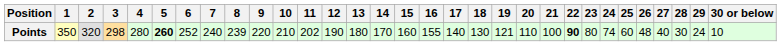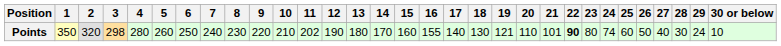 <table class="wikitable" style="font-size: 90%;">
 <tr>
 <th>Position</th>
 <th>1</th>
 <th>2</th>
 <th>3</th>
 <th>4</th>
 <th>5</th>
 <th>6</th>
 <th>7</th>
 <th>8</th>
 <th>9</th>
 <th>10</th>
 <th>11</th>
 <th>12</th>
 <th>13</th>
 <th>14</th>
 <th>15</th>
 <th>16</th>
 <th>17</th>
 <th>18</th>
 <th>19</th>
 <th>20</th>
 <th>21</th>
 <th>22</th>
 <th>23</th>
 <th>24</th>
 <th>25</th>
 <th>26</th>
 <th>27</th>
 <th>28</th>
 <th>29</th>
 <th>30 or below</th>
 </tr>
 <tr>
 <th>Points</th>
 <td style="background:#ffffbf;">350</td>
 <td style="background:#dfdfdf;">320</td>
 <td style="background:#ffdf9f;">298</td>
 <td style="background:#dfffdf;">280</td>
-<td style="background:#dfffdf;"><strong>260</strong></td>
-<td style="background:#dfffdf;">252</td>
+<td style="background:#dfffdf;">260</td>
+<td style="background:#dfffdf;">250</td>
 <td style="background:#dfffdf;">240</td>
-<td style="background:#dfffdf;">239</td>
+<td style="background:#dfffdf;">230</td>
 <td style="background:#dfffdf;">220</td>
 <td style="background:#dfffdf;">210</td>
 <td style="background:#dfffdf;">202</td>
 <td style="background:#dfffdf;">190</td>
 <td style="background:#dfffdf;">180</td>
 <td style="background:#dfffdf;">170</td>
 <td style="background:#dfffdf;">160</td>
 <td style="background:#dfffdf;">155</td>
 <td style="background:#dfffdf;">140</td>
 <td style="background:#dfffdf;">130</td>
 <td style="background:#dfffdf;">121</td>
 <td style="background:#dfffdf;">110</td>
-<td style="background:#dfffdf;">100</td>
+<td style="background:#dfffdf;">101</td>
 <td style="background:#dfffdf;"><strong>90</strong></td>
 <td style="background:#dfffdf;">80</td>
 <td style="background:#dfffdf;">74</td>
 <td style="background:#dfffdf;">60</td>
-<td style="background:#dfffdf;">48</td>
+<td style="background:#dfffdf;">50</td>
 <td style="background:#dfffdf;">40</td>
 <td style="background:#dfffdf;">30</td>
 <td style="background:#dfffdf;">24</td>
 <td style="background:#dfffdf;">10</td>
 </tr>
 </table>
